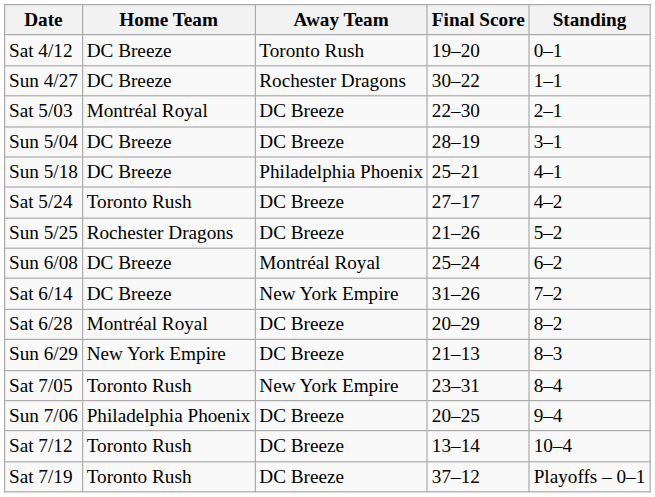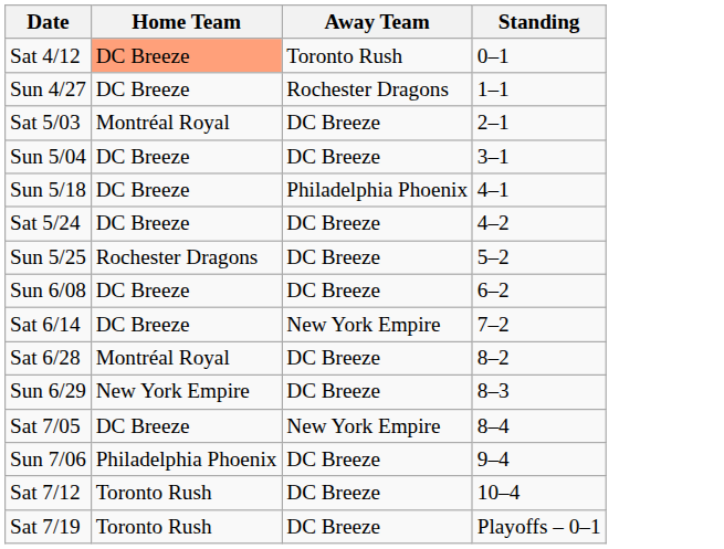 <table class="wikitable">
 <tr>
 <th>Date</th>
 <th>Home Team</th>
 <th>Away Team</th>
-<th>Final Score</th>
 <th>Standing</th>
 </tr>
 <tr>
 <td>Sat 4/12</td>
-<td>DC Breeze</td>
+<td style="background: lightsalmon;">DC Breeze</td>
 <td>Toronto Rush</td>
-<td>19–20</td>
 <td>0–1</td>
 </tr>
 <tr>
 <td>Sun 4/27</td>
 <td>DC Breeze</td>
 <td>Rochester Dragons</td>
-<td>30–22</td>
 <td>1–1</td>
 </tr>
 <tr>
 <td>Sat 5/03</td>
 <td>Montréal Royal</td>
 <td>DC Breeze</td>
-<td>22–30</td>
 <td>2–1</td>
 </tr>
 <tr>
 <td>Sun 5/04</td>
 <td>DC Breeze</td>
 <td>DC Breeze</td>
-<td>28–19</td>
 <td>3–1</td>
 </tr>
 <tr>
 <td>Sun 5/18</td>
 <td>DC Breeze</td>
 <td>Philadelphia Phoenix</td>
-<td>25–21</td>
 <td>4–1</td>
 </tr>
 <tr>
 <td>Sat 5/24</td>
-<td>Toronto Rush</td>
 <td>DC Breeze</td>
-<td>27–17</td>
+<td>DC Breeze</td>
 <td>4–2</td>
 </tr>
 <tr>
 <td>Sun 5/25</td>
 <td>Rochester Dragons</td>
 <td>DC Breeze</td>
-<td>21–26</td>
 <td>5–2</td>
 </tr>
 <tr>
 <td>Sun 6/08</td>
 <td>DC Breeze</td>
-<td>Montréal Royal</td>
-<td>25–24</td>
+<td>DC Breeze</td>
 <td>6–2</td>
 </tr>
 <tr>
 <td>Sat 6/14</td>
 <td>DC Breeze</td>
 <td>New York Empire</td>
-<td>31–26</td>
 <td>7–2</td>
 </tr>
 <tr>
 <td>Sat 6/28</td>
 <td>Montréal Royal</td>
 <td>DC Breeze</td>
-<td>20–29</td>
 <td>8–2</td>
 </tr>
 <tr>
 <td>Sun 6/29</td>
 <td>New York Empire</td>
 <td>DC Breeze</td>
-<td>21–13</td>
 <td>8–3</td>
 </tr>
 <tr>
 <td>Sat 7/05</td>
-<td>Toronto Rush</td>
+<td>DC Breeze</td>
 <td>New York Empire</td>
-<td>23–31</td>
 <td>8–4</td>
 </tr>
 <tr>
 <td>Sun 7/06</td>
 <td>Philadelphia Phoenix</td>
 <td>DC Breeze</td>
-<td>20–25</td>
 <td>9–4</td>
 </tr>
 <tr>
 <td>Sat 7/12</td>
 <td>Toronto Rush</td>
 <td>DC Breeze</td>
-<td>13–14</td>
 <td>10–4</td>
 </tr>
 <tr>
 <td>Sat 7/19</td>
 <td>Toronto Rush</td>
 <td>DC Breeze</td>
-<td>37–12</td>
 <td>Playoffs – 0–1</td>
 </tr>
 </table>
